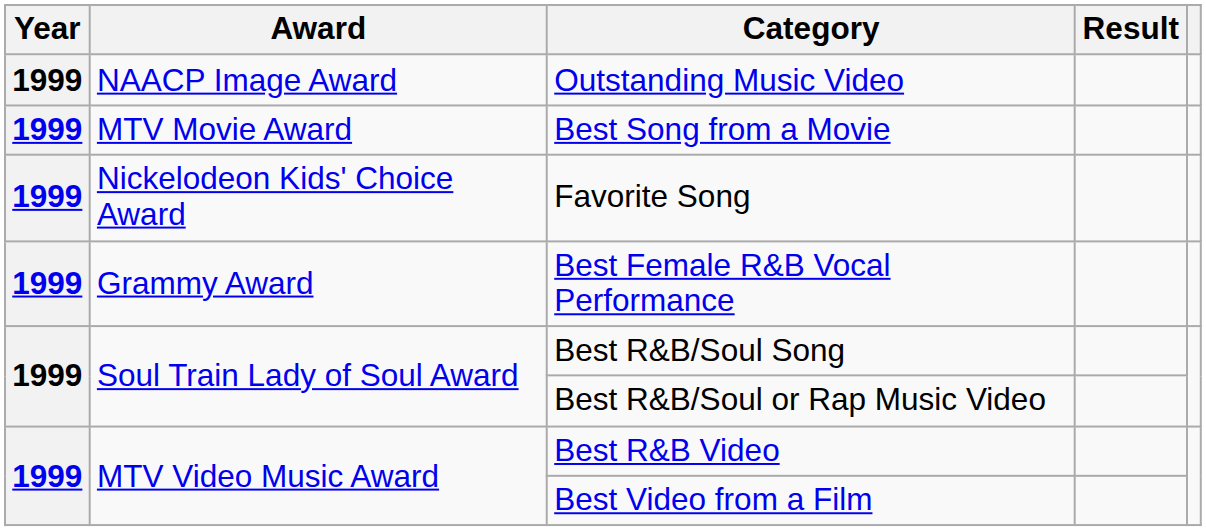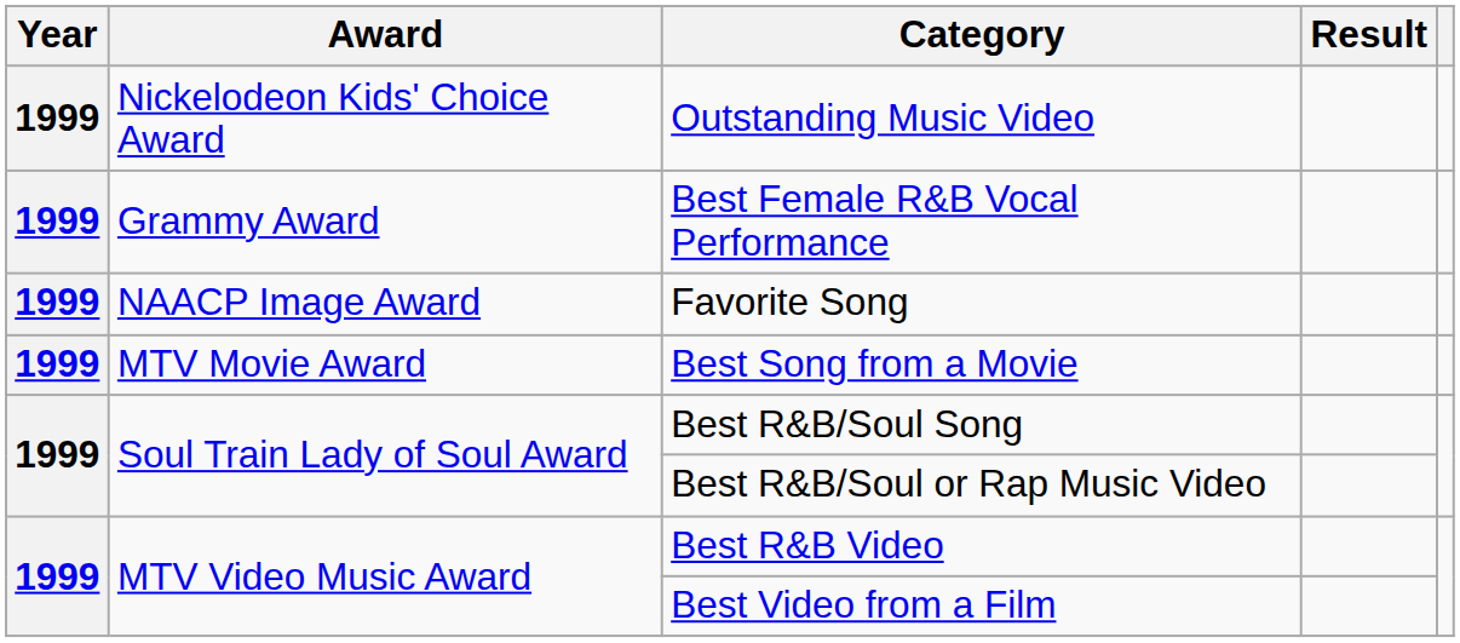 <table class="wikitable sortable plainrowheaders">
 <tr>
 <th scope="col">Year</th>
 <th scope="col">Award</th>
 <th scope="col">Category</th>
 <th scope="col">Result</th>
 <th scope="col"></th>
 </tr>
 <tr>
 <th scope="row">1999</th>
+<td><a href='#'>Nickelodeon Kids' Choice Award</a></td>
+<td><a href='#'>Outstanding Music Video</a></td>
+<td></td>
+<td></td>
+</tr>
+<tr>
+<th scope="row"><a href='#'>1999</a></th>
+<td><a href='#'>Grammy Award</a></td>
+<td><a href='#'>Best Female R&B Vocal Performance</a></td>
+<td></td>
+<td></td>
+</tr>
+<tr>
+<th scope="row"><a href='#'>1999</a></th>
 <td><a href='#'>NAACP Image Award</a></td>
-<td><a href='#'>Outstanding Music Video</a></td>
+<td>Favorite Song</td>
 <td></td>
 <td></td>
 </tr>
 <tr>
 <th scope="row"><a href='#'>1999</a></th>
 <td><a href='#'>MTV Movie Award</a></td>
 <td><a href='#'>Best Song from a Movie</a></td>
-<td></td>
-<td></td>
-</tr>
-<tr>
-<th scope="row"><a href='#'>1999</a></th>
-<td><a href='#'>Nickelodeon Kids' Choice Award</a></td>
-<td>Favorite Song</td>
-<td></td>
-<td></td>
-</tr>
-<tr>
-<th scope="row"><a href='#'>1999</a></th>
-<td><a href='#'>Grammy Award</a></td>
-<td><a href='#'>Best Female R&B Vocal Performance</a></td>
 <td></td>
 <td></td>
 </tr>
 <tr>
 <th scope="row" rowspan="2">1999</th>
 <td rowspan="2"><a href='#'>Soul Train Lady of Soul Award</a></td>
 <td>Best R&B/Soul Song</td>
 <td></td>
 <td rowspan="2"></td>
 </tr>
 <tr>
 <td>Best R&B/Soul or Rap Music Video</td>
 <td></td>
 </tr>
 <tr>
 <th scope="row" rowspan="2"><a href='#'>1999</a></th>
 <td rowspan="2"><a href='#'>MTV Video Music Award</a></td>
 <td><a href='#'>Best R&B Video</a></td>
 <td></td>
 <td rowspan="2"></td>
 </tr>
 <tr>
 <td><a href='#'>Best Video from a Film</a></td>
 <td></td>
 </tr>
 </table>
